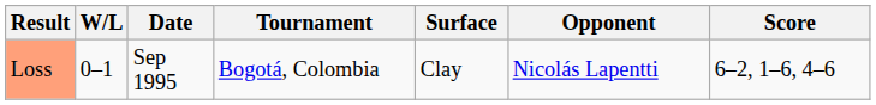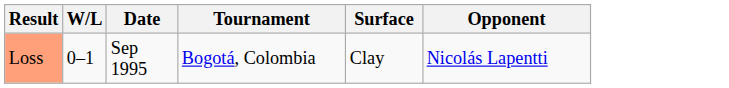 <table class="sortable wikitable">
 <tr>
 <th style="width:40px">Result</th>
 <th style="width:30px" class="unsortable">W/L</th>
 <th style="width:55px">Date</th>
 <th style="width:140px">Tournament</th>
 <th style="width:60px">Surface</th>
 <th style="width:140px">Opponent</th>
-<th style="width:110px" class="unsortable">Score</th>
 </tr>
 <tr>
 <td style="background:#ffa07a;">Loss</td>
 <td>0–1</td>
 <td>Sep 1995</td>
 <td><a href='#'>Bogotá</a>, Colombia</td>
 <td>Clay</td>
 <td> <a href='#'>Nicolás Lapentti</a></td>
-<td>6–2, 1–6, 4–6</td>
 </tr>
 </table>
